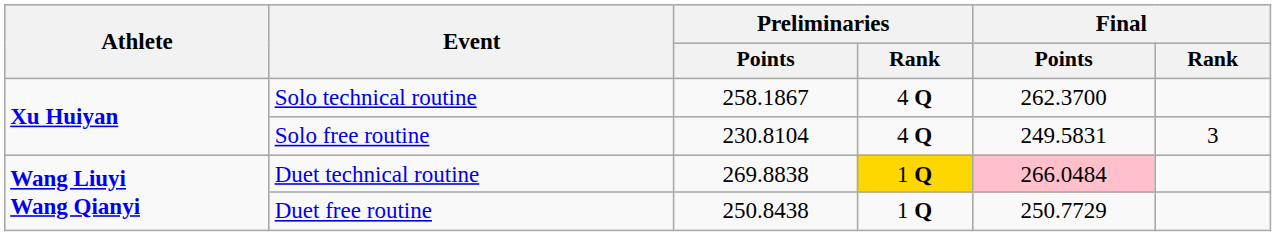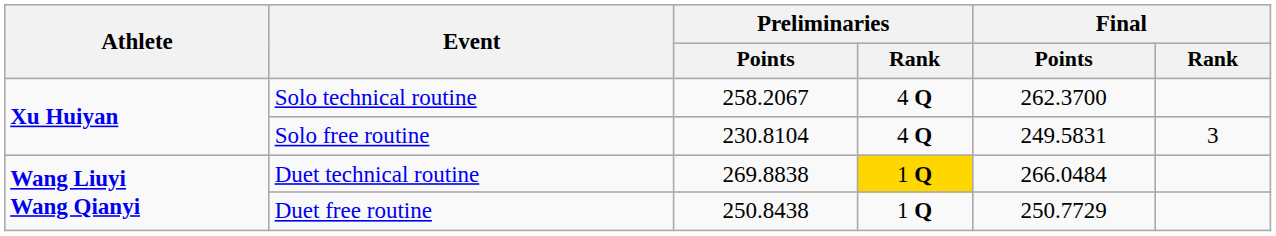 <table class="wikitable" style="text-align:center; font-size:90%; width:50%;">
 <tr>
 <th rowspan="2">Athlete</th>
 <th rowspan="2">Event</th>
 <th colspan="2">Preliminaries</th>
 <th colspan="2">Final</th>
 </tr>
 <tr style="font-size:95%">
 <th>Points</th>
 <th>Rank</th>
 <th>Points</th>
 <th>Rank</th>
 </tr>
 <tr>
 <td align=left rowspan=2><strong><a href='#'>Xu Huiyan</a></strong></td>
 <td align=left><a href='#'>Solo technical routine</a></td>
-<td>258.1867</td>
+<td>258.2067</td>
 <td>4 <strong>Q</strong></td>
 <td>262.3700</td>
 <td></td>
 </tr>
 <tr>
 <td align=left><a href='#'>Solo free routine</a></td>
 <td>230.8104</td>
 <td>4 <strong>Q</strong></td>
 <td>249.5831</td>
 <td>3</td>
 </tr>
 <tr>
 <td align=left rowspan=2><strong><a href='#'>Wang Liuyi</a><br><a href='#'>Wang Qianyi</a></strong></td>
 <td align=left><a href='#'>Duet technical routine</a></td>
 <td>269.8838</td>
 <td style="background: gold;">1 <strong>Q</strong></td>
-<td style="background: pink;">266.0484</td>
+<td>266.0484</td>
 <td></td>
 </tr>
 <tr>
 <td align=left><a href='#'>Duet free routine</a></td>
 <td>250.8438</td>
 <td>1 <strong>Q</strong></td>
 <td>250.7729</td>
 <td></td>
 </tr>
 </table>
